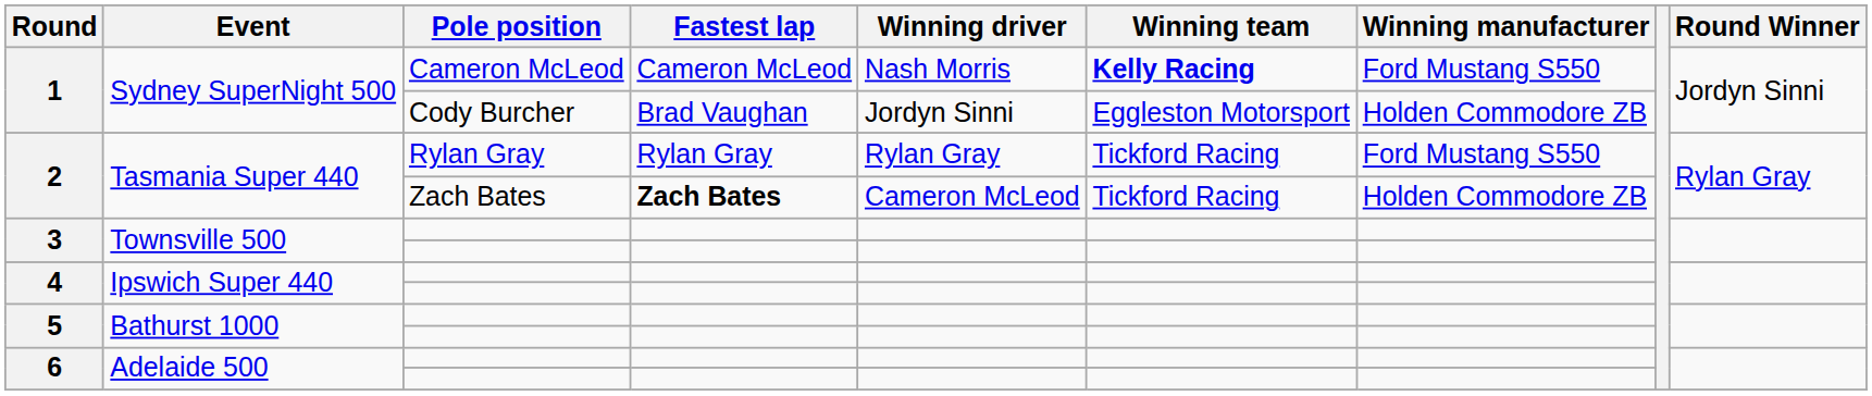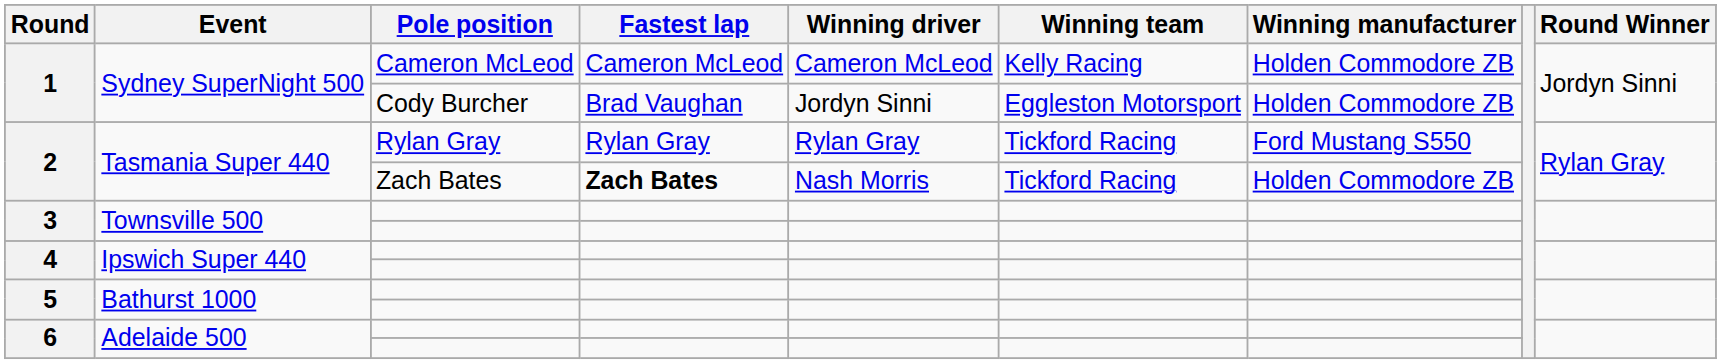 <table class="wikitable" style=font-size:85%;>
 <tr>
 <th>Round</th>
 <th>Event</th>
 <th><a href='#'>Pole position</a></th>
 <th><a href='#'>Fastest lap</a></th>
 <th>Winning driver</th>
 <th>Winning team</th>
 <th>Winning manufacturer</th>
 <th rowspan="13"></th>
 <th>Round Winner</th>
 </tr>
 <tr>
 <th rowspan=2 align=center>1</th>
 <td rowspan=2><a href='#'>Sydney SuperNight 500</a></td>
 <td> <a href='#'>Cameron McLeod</a></td>
 <td> <a href='#'>Cameron McLeod</a></td>
-<td> <a href='#'>Nash Morris</a></td>
-<td><strong><a href='#'>Kelly Racing</a></strong></td>
-<td><a href='#'>Ford Mustang S550</a></td>
+<td> <a href='#'>Cameron McLeod</a></td>
+<td><a href='#'>Kelly Racing</a></td>
+<td nowrap><a href='#'>Holden Commodore ZB</a></td>
 <td rowspan=2> Jordyn Sinni</td>
 </tr>
 <tr>
 <td> Cody Burcher</td>
 <td> <a href='#'>Brad Vaughan</a></td>
 <td> Jordyn Sinni</td>
 <td><a href='#'>Eggleston Motorsport</a></td>
 <td nowrap><a href='#'>Holden Commodore ZB</a></td>
 </tr>
 <tr>
 <th rowspan=2 align=center>2</th>
 <td rowspan=2><a href='#'>Tasmania Super 440</a></td>
 <td> <a href='#'>Rylan Gray</a></td>
 <td> <a href='#'>Rylan Gray</a></td>
 <td> <a href='#'>Rylan Gray</a></td>
 <td><a href='#'>Tickford Racing</a></td>
 <td><a href='#'>Ford Mustang S550</a></td>
 <td rowspan=2> <a href='#'>Rylan Gray</a></td>
 </tr>
 <tr>
 <td> Zach Bates</td>
 <td><strong> Zach Bates</strong></td>
-<td> <a href='#'>Cameron McLeod</a></td>
+<td> <a href='#'>Nash Morris</a></td>
 <td><a href='#'>Tickford Racing</a></td>
 <td nowrap><a href='#'>Holden Commodore ZB</a></td>
 </tr>
 <tr>
 <th rowspan=2 align=center>3</th>
 <td rowspan=2><a href='#'>Townsville 500</a></td>
 <td></td>
 <td></td>
 <td></td>
 <td></td>
 <td></td>
 <td rowspan=2></td>
 </tr>
 <tr>
 <td></td>
 <td></td>
 <td></td>
 <td></td>
 <td></td>
 </tr>
 <tr>
 <th rowspan=2 align=center>4</th>
 <td rowspan=2><a href='#'>Ipswich Super 440</a></td>
 <td></td>
 <td></td>
 <td></td>
 <td></td>
 <td></td>
 <td rowspan=2></td>
 </tr>
 <tr>
 <td></td>
 <td></td>
 <td></td>
 <td></td>
 <td></td>
 </tr>
 <tr>
 <th rowspan=2 align=center>5</th>
 <td rowspan=2><a href='#'>Bathurst 1000</a></td>
 <td></td>
 <td></td>
 <td></td>
 <td></td>
 <td></td>
 <td rowspan=2></td>
 </tr>
 <tr>
 <td></td>
 <td></td>
 <td></td>
 <td></td>
 <td></td>
 </tr>
 <tr>
 <th rowspan=2 align=center>6</th>
 <td rowspan=2><a href='#'>Adelaide 500</a></td>
 <td></td>
 <td></td>
 <td></td>
 <td></td>
 <td></td>
 <td rowspan=2></td>
 </tr>
 <tr>
 <td></td>
 <td></td>
 <td></td>
 <td></td>
 <td></td>
 </tr>
 </table>
